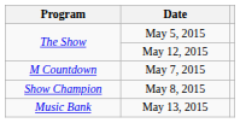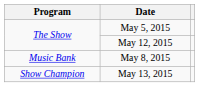 <table class="wikitable" style="text-align:center">
 <tr>
 <th width="150">Program</th>
 <th width="140">Date</th>
 <th></th>
 </tr>
 <tr>
 <td rowspan="2"><em><a href='#'>The Show</a></em></td>
 <td>May 5, 2015</td>
 <td></td>
 </tr>
 <tr>
 <td>May 12, 2015</td>
 <td></td>
 </tr>
 <tr>
-<td><em><a href='#'>M Countdown</a></em></td>
-<td>May 7, 2015</td>
+<td><em><a href='#'>Music Bank</a></em></td>
+<td>May 8, 2015</td>
 <td></td>
 </tr>
 <tr>
 <td><em><a href='#'>Show Champion</a></em></td>
-<td>May 8, 2015</td>
-<td></td>
-</tr>
-<tr>
-<td><em><a href='#'>Music Bank</a></em></td>
 <td>May 13, 2015</td>
 <td></td>
 </tr>
 </table>
